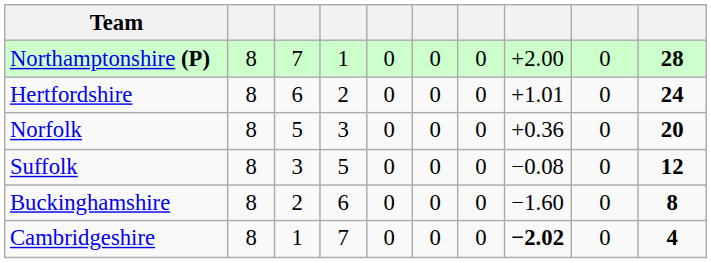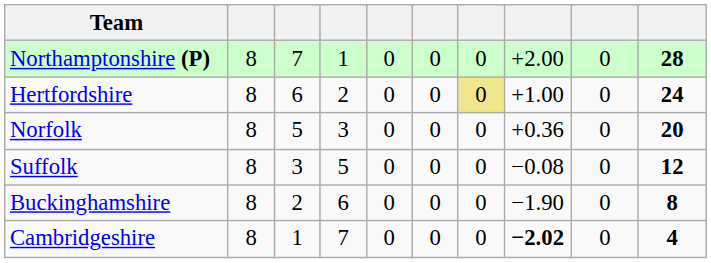 <table class="wikitable" style="text-align:center">
 <tr>
 <th width="150">Team</th>
 <th width="25"></th>
 <th width="25"></th>
 <th width="25"></th>
 <th width="25"></th>
 <th width="25"></th>
 <th width="25"></th>
 <th width="40"></th>
 <th width="40"></th>
 <th width="40"></th>
 </tr>
 <tr style="background:#cfc">
 <td style="text-align:left"><a href='#'>Northamptonshire</a> <strong>(P)</strong></td>
 <td>8</td>
 <td>7</td>
 <td>1</td>
 <td>0</td>
 <td>0</td>
 <td>0</td>
 <td>+2.00</td>
 <td>0</td>
 <td><strong>28</strong></td>
 </tr>
 <tr>
 <td style="text-align:left"><a href='#'>Hertfordshire</a></td>
 <td>8</td>
 <td>6</td>
 <td>2</td>
 <td>0</td>
 <td>0</td>
-<td>0</td>
-<td>+1.01</td>
+<td style="background: khaki;">0</td>
+<td>+1.00</td>
 <td>0</td>
 <td><strong>24</strong></td>
 </tr>
 <tr>
 <td style="text-align:left"><a href='#'>Norfolk</a></td>
 <td>8</td>
 <td>5</td>
 <td>3</td>
 <td>0</td>
 <td>0</td>
 <td>0</td>
 <td>+0.36</td>
 <td>0</td>
 <td><strong>20</strong></td>
 </tr>
 <tr>
 <td style="text-align:left"><a href='#'>Suffolk</a></td>
 <td>8</td>
 <td>3</td>
 <td>5</td>
 <td>0</td>
 <td>0</td>
 <td>0</td>
 <td>−0.08</td>
 <td>0</td>
 <td><strong>12</strong></td>
 </tr>
 <tr>
 <td style="text-align:left"><a href='#'>Buckinghamshire</a></td>
 <td>8</td>
 <td>2</td>
 <td>6</td>
 <td>0</td>
 <td>0</td>
 <td>0</td>
-<td>−1.60</td>
+<td>−1.90</td>
 <td>0</td>
 <td><strong>8</strong></td>
 </tr>
 <tr>
 <td style="text-align:left"><a href='#'>Cambridgeshire</a></td>
 <td>8</td>
 <td>1</td>
 <td>7</td>
 <td>0</td>
 <td>0</td>
 <td>0</td>
 <td><strong>−2.02</strong></td>
 <td>0</td>
 <td><strong>4</strong></td>
 </tr>
 </table>
